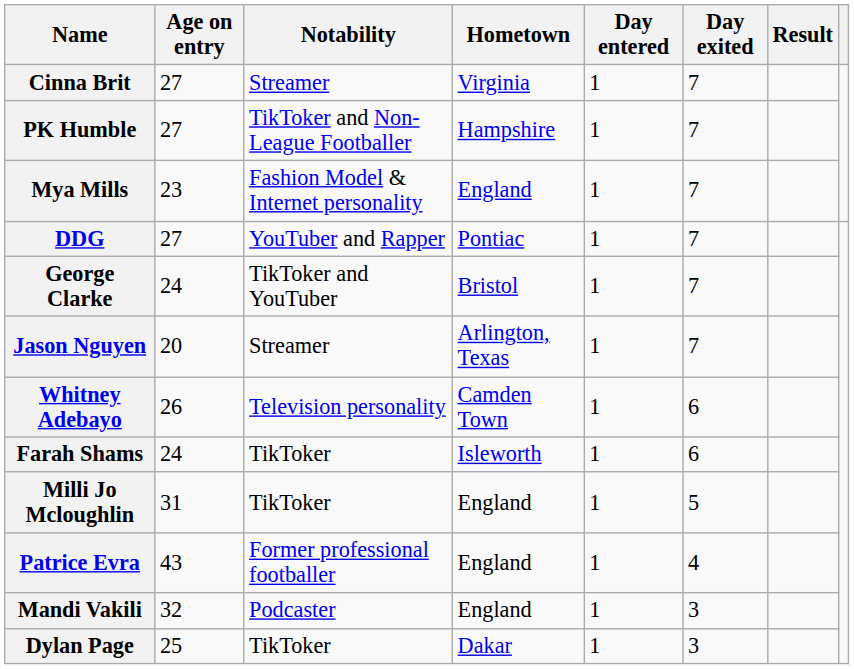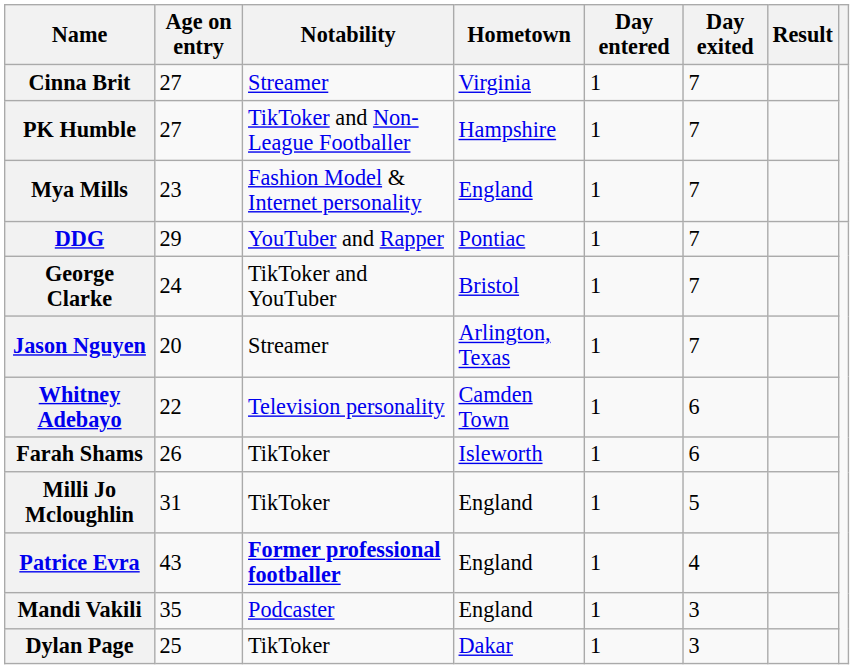 <table class="wikitable plainrowheaders sortable">
 <tr>
 <th scope="col">Name</th>
 <th scope="col">Age on entry</th>
 <th scope="col">Notability</th>
 <th scope="col">Hometown</th>
 <th scope="col">Day entered</th>
 <th scope="col">Day exited</th>
 <th scope="col">Result</th>
 <th scope="col" class="unsortable"></th>
 </tr>
 <tr>
 <th scope="row">Cinna Brit</th>
 <td>27</td>
 <td><a href='#'>Streamer</a></td>
 <td><a href='#'>Virginia</a></td>
 <td>1</td>
 <td>7</td>
 <td></td>
 <td rowspan="3"></td>
 </tr>
 <tr>
 <th scope="row">PK Humble</th>
 <td>27</td>
 <td><a href='#'>TikToker</a> and <a href='#'>Non-League Footballer</a></td>
 <td><a href='#'>Hampshire</a></td>
 <td>1</td>
 <td>7</td>
 <td></td>
 </tr>
 <tr>
 <th scope="row">Mya Mills</th>
 <td>23</td>
 <td><a href='#'>Fashion Model</a> & <a href='#'>Internet personality</a></td>
 <td><a href='#'>England</a></td>
 <td>1</td>
 <td>7</td>
 <td></td>
 </tr>
 <tr>
 <th scope="row"><a href='#'>DDG</a></th>
-<td>27</td>
+<td>29</td>
 <td><a href='#'>YouTuber</a> and <a href='#'>Rapper</a></td>
 <td><a href='#'>Pontiac</a></td>
 <td>1</td>
 <td>7</td>
 <td></td>
 <td rowspan="9"></td>
 </tr>
 <tr>
 <th scope="row">George Clarke</th>
 <td>24</td>
 <td>TikToker and YouTuber</td>
 <td><a href='#'>Bristol</a></td>
 <td>1</td>
 <td>7</td>
 <td></td>
 </tr>
 <tr>
 <th scope="row"><a href='#'>Jason Nguyen</a></th>
 <td>20</td>
 <td>Streamer</td>
 <td><a href='#'>Arlington, Texas</a></td>
 <td>1</td>
 <td>7</td>
 <td></td>
 </tr>
 <tr>
 <th scope="row"><a href='#'>Whitney Adebayo</a></th>
-<td>26</td>
+<td>22</td>
 <td><a href='#'>Television personality</a></td>
 <td><a href='#'>Camden Town</a></td>
 <td>1</td>
 <td>6</td>
 <td></td>
 </tr>
 <tr>
 <th scope="row">Farah Shams</th>
-<td>24</td>
+<td>26</td>
 <td>TikToker</td>
 <td><a href='#'>Isleworth</a></td>
 <td>1</td>
 <td>6</td>
 <td></td>
 </tr>
 <tr>
 <th scope="row">Milli Jo Mcloughlin</th>
 <td>31</td>
 <td>TikToker</td>
 <td>England</td>
 <td>1</td>
 <td>5</td>
 <td></td>
 </tr>
 <tr>
 <th scope="row"><a href='#'>Patrice Evra</a></th>
 <td>43</td>
-<td><a href='#'>Former professional footballer</a></td>
+<td><strong><a href='#'>Former professional footballer</a></strong></td>
 <td>England</td>
 <td>1</td>
 <td>4</td>
 <td></td>
 </tr>
 <tr>
 <th scope="row">Mandi Vakili</th>
-<td>32</td>
+<td>35</td>
 <td><a href='#'>Podcaster</a></td>
 <td>England</td>
 <td>1</td>
 <td>3</td>
 <td></td>
 </tr>
 <tr>
 <th scope="row">Dylan Page</th>
 <td>25</td>
 <td>TikToker</td>
 <td><a href='#'>Dakar</a></td>
 <td>1</td>
 <td>3</td>
 <td></td>
 </tr>
 </table>
